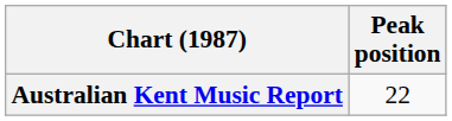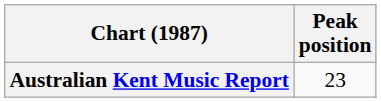 <table class="wikitable sortable plainrowheaders" style="text-align:center">
 <tr>
 <th scope="col">Chart (1987)</th>
 <th scope="col">Peak<br>position</th>
 </tr>
 <tr>
 <th scope="row">Australian <a href='#'>Kent Music Report</a></th>
-<td>22</td>
+<td>23</td>
 </tr>
 </table>
